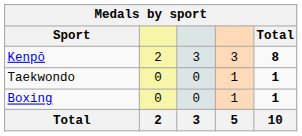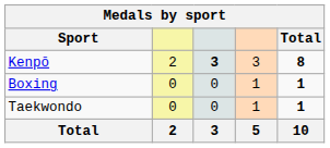 <table class="wikitable" style="font-size:90%; text-align:center;">
 <tr>
 <th colspan=5>Medals by sport</th>
 </tr>
 <tr>
 <th width=120>Sport</th>
 <th scope="col" width=30 style="background:#F7F6A8;"></th>
 <th scope="col" width=30 style="background:#DCE5E5;"></th>
 <th scope="col" width=30 style="background:#FFDAB9;"></th>
 <th width=30>Total</th>
 </tr>
 <tr>
 <td align=left><a href='#'>Kenpō</a></td>
 <td style="background:#F7F6A8;">2</td>
-<td style="background:#DCE5E5;">3</td>
+<td style="background:#DCE5E5;"><strong>3</strong></td>
 <td style="background:#FFDAB9;">3</td>
 <td><strong>8</strong></td>
 </tr>
 <tr>
-<td align=left>Taekwondo</td>
+<td align=left><a href='#'>Boxing</a></td>
 <td style="background:#F7F6A8;">0</td>
 <td style="background:#DCE5E5;">0</td>
 <td style="background:#FFDAB9;">1</td>
 <td><strong>1</strong></td>
 </tr>
 <tr>
-<td align=left><a href='#'>Boxing</a></td>
+<td align=left>Taekwondo</td>
 <td style="background:#F7F6A8;">0</td>
 <td style="background:#DCE5E5;">0</td>
 <td style="background:#FFDAB9;">1</td>
 <td><strong>1</strong></td>
 </tr>
 <tr class="sortbottom">
 <th>Total</th>
 <th>2</th>
 <th>3</th>
 <th>5</th>
 <th>10</th>
 </tr>
 </table>
